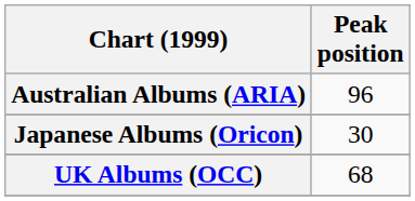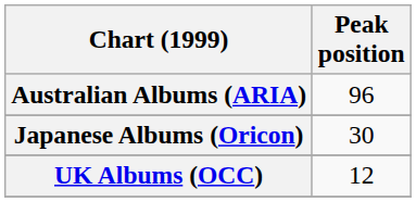 <table class="wikitable sortable plainrowheaders" style="text-align:center">
 <tr>
 <th>Chart (1999)</th>
 <th>Peak<br>position</th>
 </tr>
 <tr>
 <th scope="row">Australian Albums (<a href='#'>ARIA</a>)</th>
 <td>96</td>
 </tr>
 <tr>
 </tr>
 <tr>
 </tr>
 <tr>
 </tr>
 <tr>
 </tr>
 <tr>
 </tr>
 <tr>
 <th scope="row">Japanese Albums (<a href='#'>Oricon</a>)</th>
 <td>30</td>
 </tr>
 <tr>
 </tr>
 <tr>
 </tr>
 <tr>
 </tr>
 <tr>
 <th scope="row"><a href='#'>UK Albums</a> (<a href='#'>OCC</a>)</th>
-<td>68</td>
+<td>12</td>
 </tr>
 <tr>
 </tr>
 </table>
